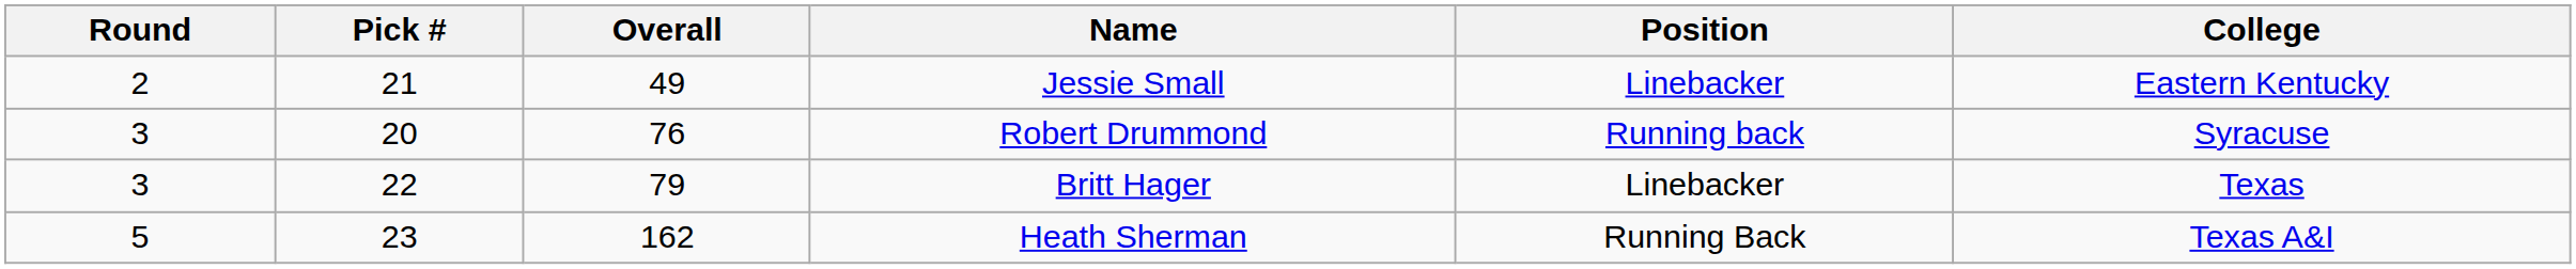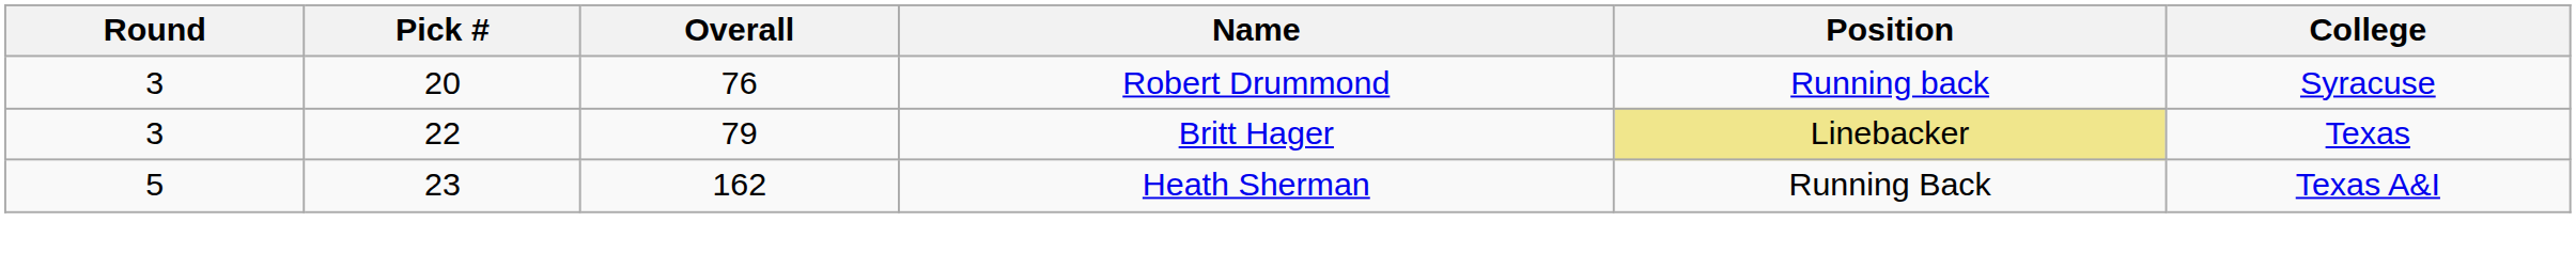 <table class="wikitable sortable sortable" style="width: 100%; text-align:center">
 <tr>
 <th>Round</th>
 <th>Pick #</th>
 <th>Overall</th>
 <th>Name</th>
 <th>Position</th>
 <th>College</th>
-</tr>
-<tr>
-<td>2</td>
-<td>21</td>
-<td>49</td>
-<td><a href='#'>Jessie Small</a></td>
-<td><a href='#'>Linebacker</a></td>
-<td><a href='#'>Eastern Kentucky</a></td>
 </tr>
 <tr>
 <td>3</td>
 <td>20</td>
 <td>76</td>
 <td><a href='#'>Robert Drummond</a></td>
 <td><a href='#'>Running back</a></td>
 <td><a href='#'>Syracuse</a></td>
 </tr>
 <tr>
 <td>3</td>
 <td>22</td>
 <td>79</td>
 <td><a href='#'>Britt Hager</a></td>
-<td>Linebacker</td>
+<td style="background: khaki;">Linebacker</td>
 <td><a href='#'>Texas</a></td>
 </tr>
 <tr>
 <td>5</td>
 <td>23</td>
 <td>162</td>
 <td><a href='#'>Heath Sherman</a></td>
 <td>Running Back</td>
 <td><a href='#'>Texas A&I</a></td>
 </tr>
 </table>
